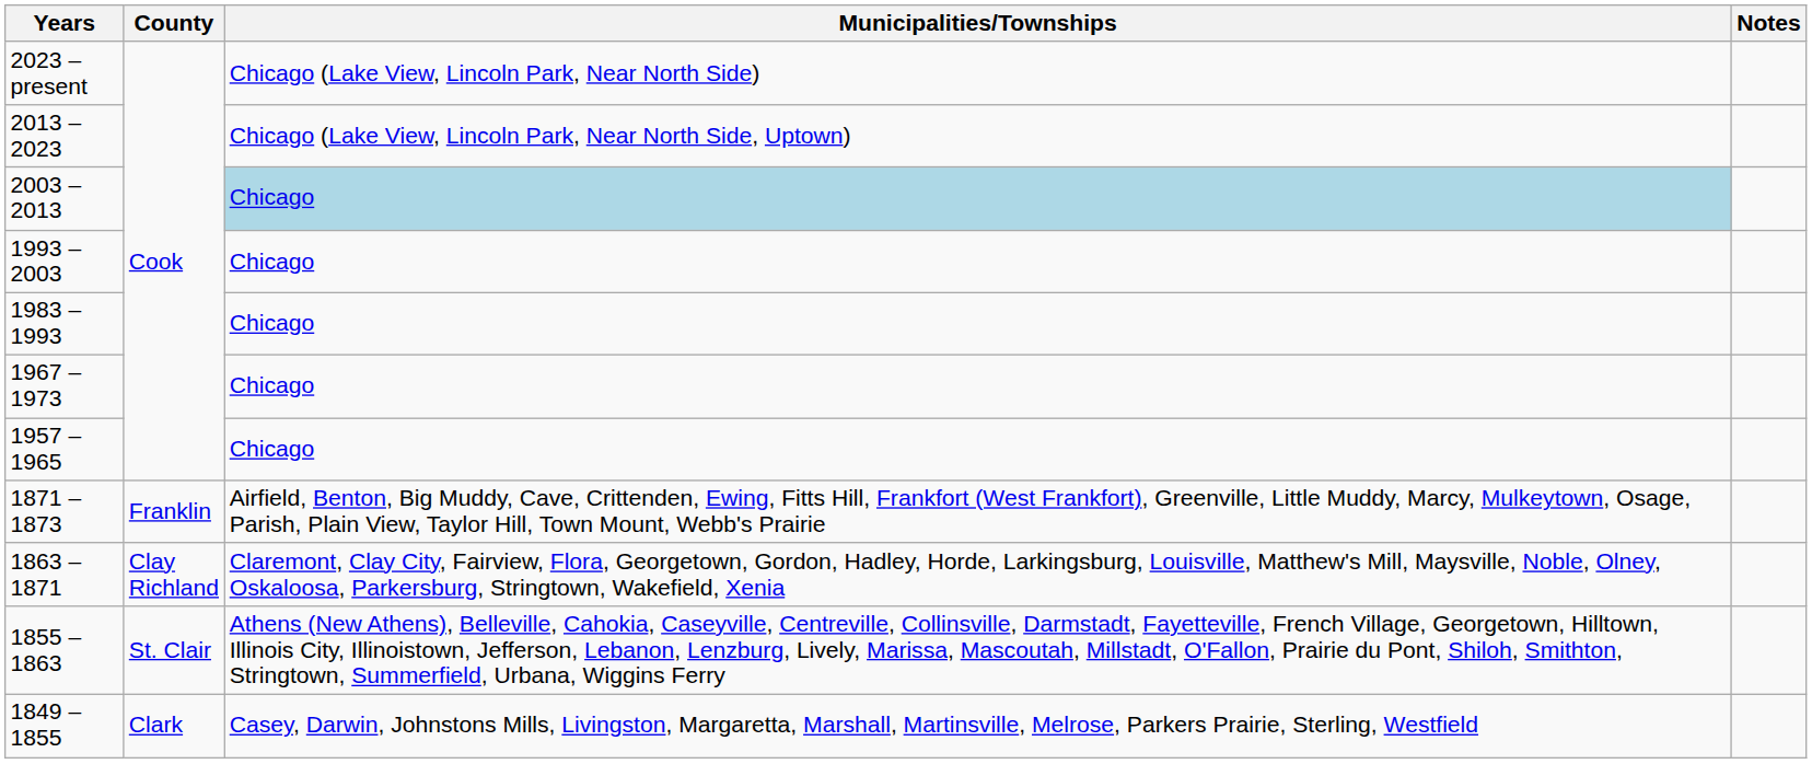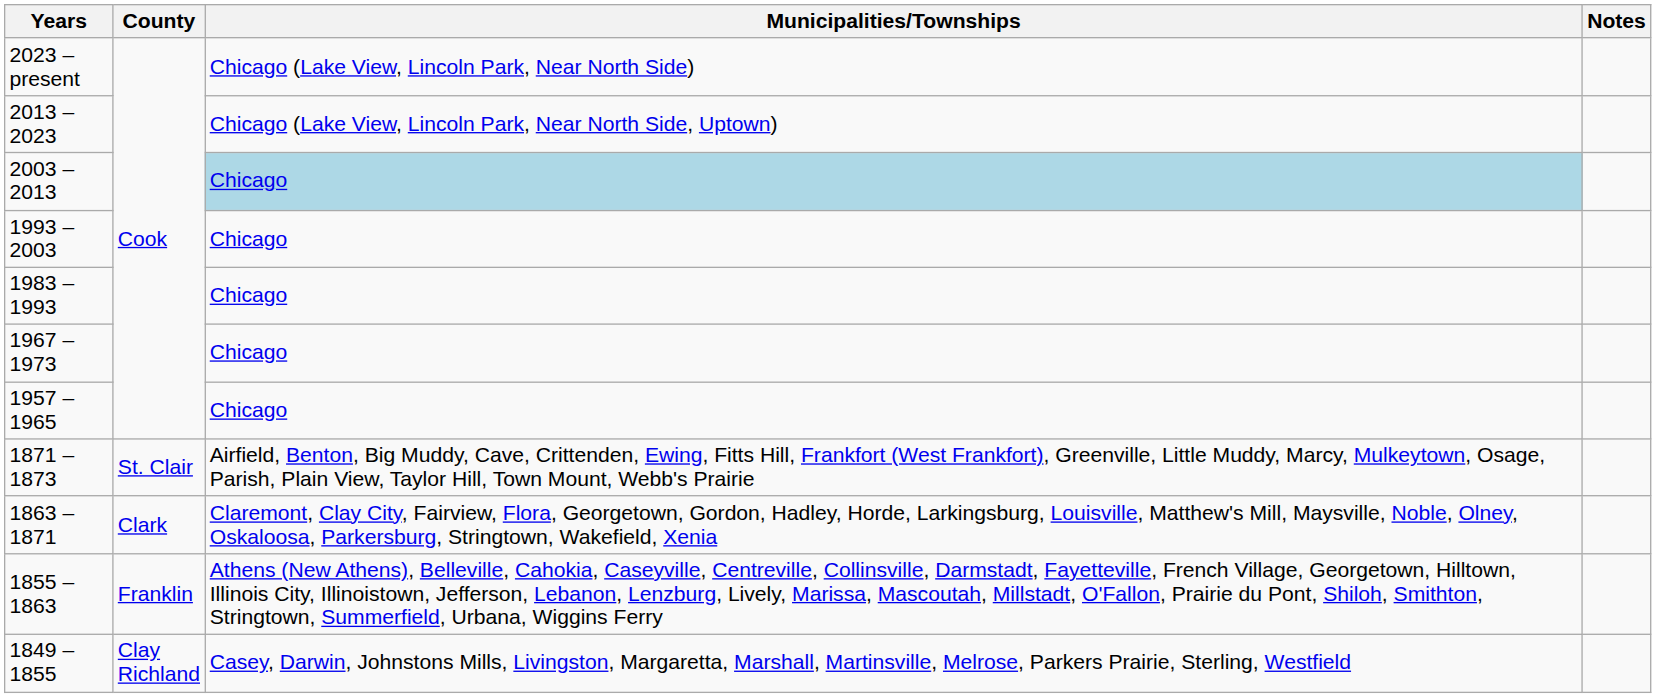 <table class=wikitable>
 <tr valign=bottom>
 <th>Years</th>
 <th>County</th>
 <th>Municipalities/Townships</th>
 <th>Notes</th>
 </tr>
 <tr>
 <td>2023 – present</td>
 <td rowspan=7><a href='#'>Cook</a></td>
 <td><a href='#'>Chicago</a> (<a href='#'>Lake View</a>, <a href='#'>Lincoln Park</a>, <a href='#'>Near North Side</a>)</td>
 <td></td>
 </tr>
 <tr>
 <td>2013 – 2023</td>
 <td><a href='#'>Chicago</a> (<a href='#'>Lake View</a>, <a href='#'>Lincoln Park</a>, <a href='#'>Near North Side</a>, <a href='#'>Uptown</a>)</td>
 <td></td>
 </tr>
 <tr>
 <td>2003 – 2013</td>
 <td style="background: lightblue;"><a href='#'>Chicago</a></td>
 <td></td>
 </tr>
 <tr>
 <td>1993 – 2003</td>
 <td><a href='#'>Chicago</a></td>
 <td></td>
 </tr>
 <tr>
 <td>1983 – 1993</td>
 <td><a href='#'>Chicago</a></td>
 <td></td>
 </tr>
 <tr>
 <td>1967 – 1973</td>
 <td><a href='#'>Chicago</a></td>
 <td></td>
 </tr>
 <tr>
 <td>1957 – 1965</td>
 <td><a href='#'>Chicago</a></td>
 <td></td>
 </tr>
 <tr>
 <td>1871 – 1873</td>
-<td><a href='#'>Franklin</a></td>
+<td><a href='#'>St. Clair</a></td>
 <td>Airfield, <a href='#'>Benton</a>, Big Muddy, Cave, Crittenden, <a href='#'>Ewing</a>, Fitts Hill, <a href='#'>Frankfort (West Frankfort)</a>, Greenville, Little Muddy, Marcy, <a href='#'>Mulkeytown</a>, Osage, Parish, Plain View, Taylor Hill, Town Mount, Webb's Prairie</td>
 <td></td>
 </tr>
 <tr>
 <td>1863 – 1871</td>
-<td><a href='#'>Clay</a><br><a href='#'>Richland</a></td>
+<td><a href='#'>Clark</a></td>
 <td><a href='#'>Claremont</a>, <a href='#'>Clay City</a>, Fairview, <a href='#'>Flora</a>, Georgetown, Gordon, Hadley, Horde, Larkingsburg, <a href='#'>Louisville</a>, Matthew's Mill, Maysville, <a href='#'>Noble</a>, <a href='#'>Olney</a>, <a href='#'>Oskaloosa</a>, <a href='#'>Parkersburg</a>, Stringtown, Wakefield, <a href='#'>Xenia</a></td>
 <td></td>
 </tr>
 <tr>
 <td>1855 – 1863</td>
-<td><a href='#'>St. Clair</a></td>
+<td><a href='#'>Franklin</a></td>
 <td><a href='#'>Athens (New Athens)</a>, <a href='#'>Belleville</a>, <a href='#'>Cahokia</a>, <a href='#'>Caseyville</a>, <a href='#'>Centreville</a>, <a href='#'>Collinsville</a>, <a href='#'>Darmstadt</a>, <a href='#'>Fayetteville</a>, French Village, Georgetown, Hilltown, Illinois City, Illinoistown, Jefferson, <a href='#'>Lebanon</a>, <a href='#'>Lenzburg</a>, Lively, <a href='#'>Marissa</a>, <a href='#'>Mascoutah</a>, <a href='#'>Millstadt</a>, <a href='#'>O'Fallon</a>, Prairie du Pont, <a href='#'>Shiloh</a>, <a href='#'>Smithton</a>, Stringtown, <a href='#'>Summerfield</a>, Urbana, Wiggins Ferry</td>
 <td></td>
 </tr>
 <tr>
 <td>1849 – 1855</td>
-<td><a href='#'>Clark</a></td>
+<td><a href='#'>Clay</a><br><a href='#'>Richland</a></td>
 <td><a href='#'>Casey</a>, <a href='#'>Darwin</a>, Johnstons Mills, <a href='#'>Livingston</a>, Margaretta, <a href='#'>Marshall</a>, <a href='#'>Martinsville</a>, <a href='#'>Melrose</a>, Parkers Prairie, Sterling, <a href='#'>Westfield</a></td>
 <td></td>
 </tr>
 </table>
